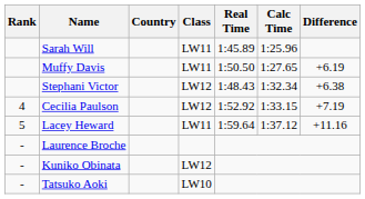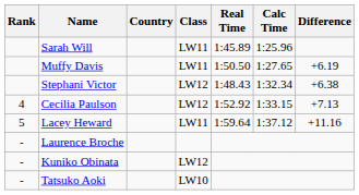 <table class="wikitable sortable" style="text-align:center">
 <tr>
 <th>Rank</th>
 <th>Name</th>
 <th>Country</th>
 <th>Class</th>
 <th>Real<br>Time</th>
 <th>Calc<br>Time</th>
 <th Class="unsortable">Difference</th>
 </tr>
 <tr>
 <td></td>
 <td align=left><a href='#'>Sarah Will</a></td>
 <td align=left></td>
 <td>LW11</td>
 <td>1:45.89</td>
 <td>1:25.96</td>
 </tr>
 <tr>
 <td></td>
 <td align=left><a href='#'>Muffy Davis</a></td>
 <td align=left></td>
 <td>LW11</td>
 <td>1:50.50</td>
 <td>1:27.65</td>
 <td>+6.19</td>
 </tr>
 <tr>
 <td></td>
 <td align=left><a href='#'>Stephani Victor</a></td>
 <td align=left></td>
 <td>LW12</td>
 <td>1:48.43</td>
 <td>1:32.34</td>
 <td>+6.38</td>
 </tr>
 <tr>
 <td>4</td>
 <td align=left><a href='#'>Cecilia Paulson</a></td>
 <td align=left></td>
 <td>LW12</td>
 <td>1:52.92</td>
 <td>1:33.15</td>
-<td>+7.19</td>
+<td>+7.13</td>
 </tr>
 <tr>
 <td>5</td>
 <td align=left><a href='#'>Lacey Heward</a></td>
 <td align=left></td>
 <td>LW11</td>
 <td>1:59.64</td>
 <td>1:37.12</td>
 <td>+11.16</td>
 </tr>
 <tr>
 <td>-</td>
 <td align=left><a href='#'>Laurence Broche</a></td>
 <td align=left></td>
 <td></td>
 <td colspan=3></td>
 </tr>
 <tr>
 <td>-</td>
 <td align=left><a href='#'>Kuniko Obinata</a></td>
 <td align=left></td>
 <td>LW12</td>
 <td colspan=3></td>
 </tr>
 <tr>
 <td>-</td>
 <td align=left><a href='#'>Tatsuko Aoki</a></td>
 <td align=left></td>
 <td>LW10</td>
 <td colspan=3></td>
 </tr>
 </table>
